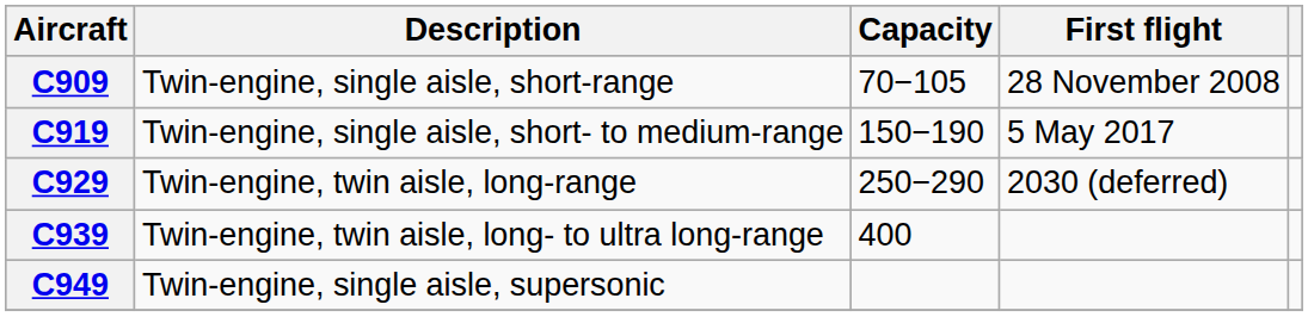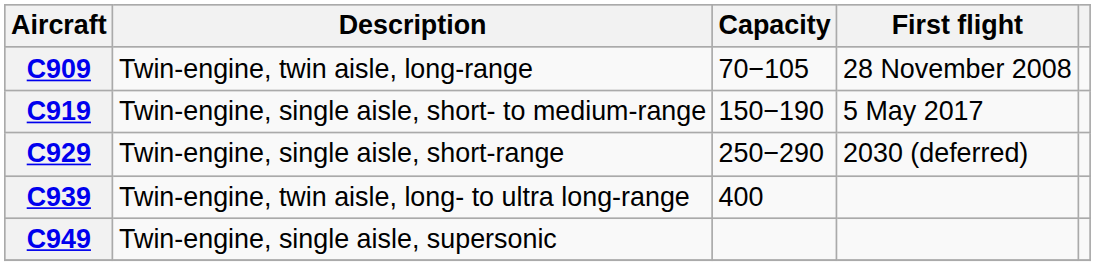 <table class="wikitable">
 <tr>
 <th>Aircraft</th>
 <th>Description</th>
 <th>Capacity</th>
 <th>First flight</th>
 <th></th>
 </tr>
 <tr>
 <th><a href='#'>C909</a></th>
-<td align=left>Twin‑engine, single aisle, short-range</td>
+<td align=left>Twin‑engine, twin aisle, long-range</td>
 <td>70−105</td>
 <td>28 November 2008</td>
 <td></td>
 </tr>
 <tr>
 <th><a href='#'>C919</a></th>
 <td align=left>Twin‑engine, single aisle, short- to medium-range</td>
 <td>150−190</td>
 <td>5 May 2017</td>
 <td></td>
 </tr>
 <tr>
 <th><a href='#'>C929</a></th>
-<td align=left>Twin‑engine, twin aisle, long-range</td>
+<td align=left>Twin‑engine, single aisle, short-range</td>
 <td>250−290</td>
 <td>2030 (deferred)</td>
 <td></td>
 </tr>
 <tr>
 <th><a href='#'>C939</a></th>
 <td align=left>Twin‑engine, twin aisle, long- to ultra long-range</td>
 <td>400</td>
 <td></td>
 <td></td>
 </tr>
 <tr>
 <th><a href='#'>C949</a></th>
 <td align=left>Twin‑engine, single aisle, supersonic</td>
 <td></td>
 <td></td>
 <td></td>
 </tr>
 <tr>
 </tr>
 </table>
